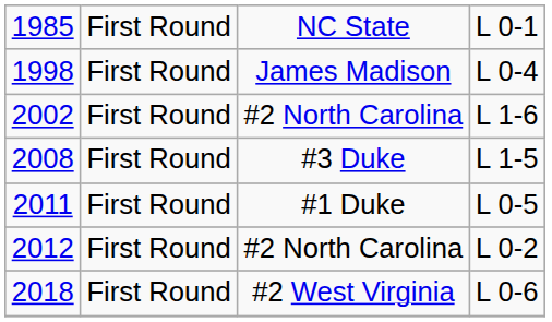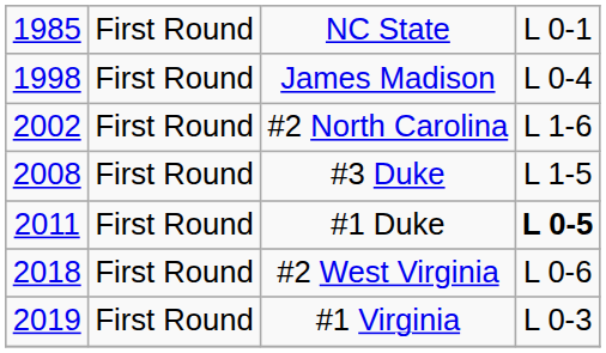 <table class="wikitable">
 <tr align="center">
 <td><a href='#'>1985</a></td>
 <td>First Round</td>
 <td><a href='#'>NC State</a></td>
 <td>L 0-1</td>
 </tr>
 <tr align="center">
 <td><a href='#'>1998</a></td>
 <td>First Round</td>
 <td><a href='#'>James Madison</a></td>
 <td>L 0-4</td>
 </tr>
 <tr align="center">
 <td><a href='#'>2002</a></td>
 <td>First Round</td>
 <td>#2 <a href='#'>North Carolina</a></td>
 <td>L 1-6</td>
 </tr>
 <tr align="center">
 <td><a href='#'>2008</a></td>
 <td>First Round</td>
 <td>#3 <a href='#'>Duke</a></td>
 <td>L 1-5</td>
 </tr>
 <tr align="center">
 <td><a href='#'>2011</a></td>
 <td>First Round</td>
 <td>#1 Duke</td>
-<td>L 0-5</td>
-</tr>
-<tr align="center">
-<td><a href='#'>2012</a></td>
-<td>First Round</td>
-<td>#2 North Carolina</td>
-<td>L 0-2</td>
+<td><strong>L 0-5</strong></td>
 </tr>
 <tr align="center">
 <td><a href='#'>2018</a></td>
 <td>First Round</td>
 <td>#2 <a href='#'>West Virginia</a></td>
 <td>L 0-6</td>
 </tr>
+<tr align="center">
+<td><a href='#'>2019</a></td>
+<td>First Round</td>
+<td>#1 <a href='#'>Virginia</a></td>
+<td>L 0-3</td>
+</tr>
 <tr style="text-align:center;">
 </tr>
 </table>
